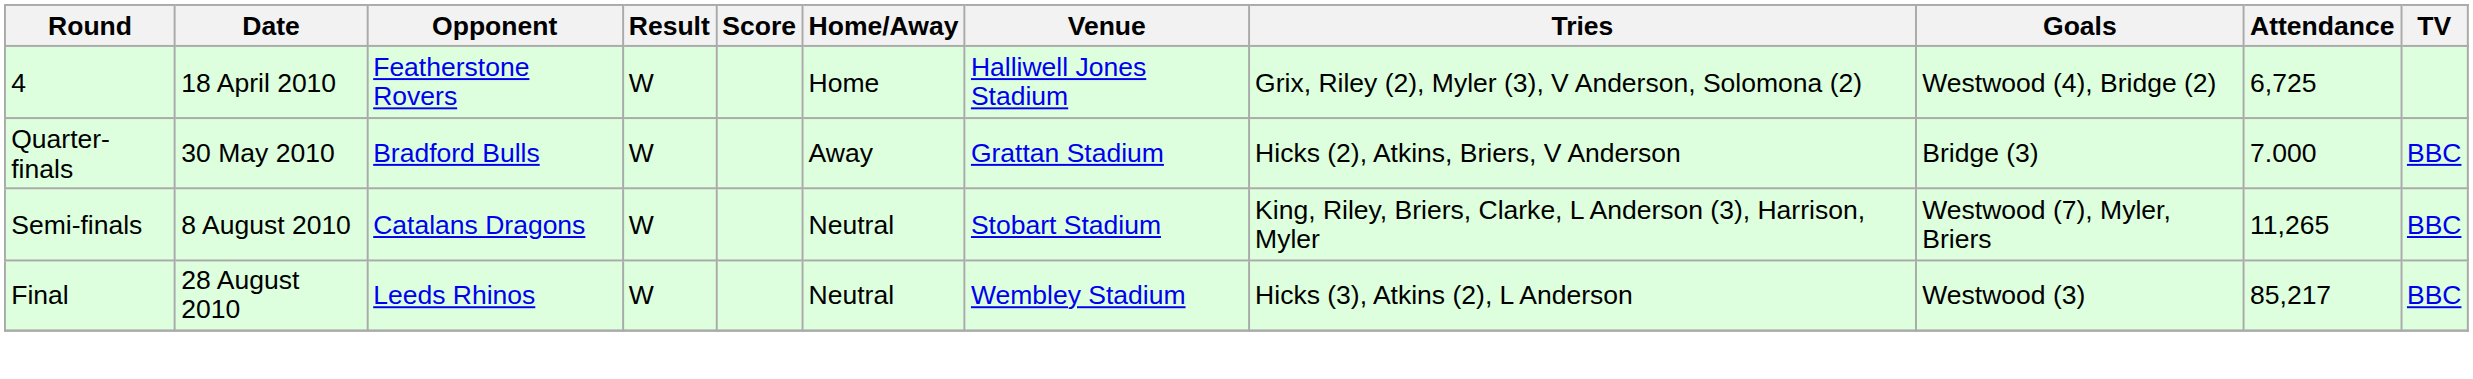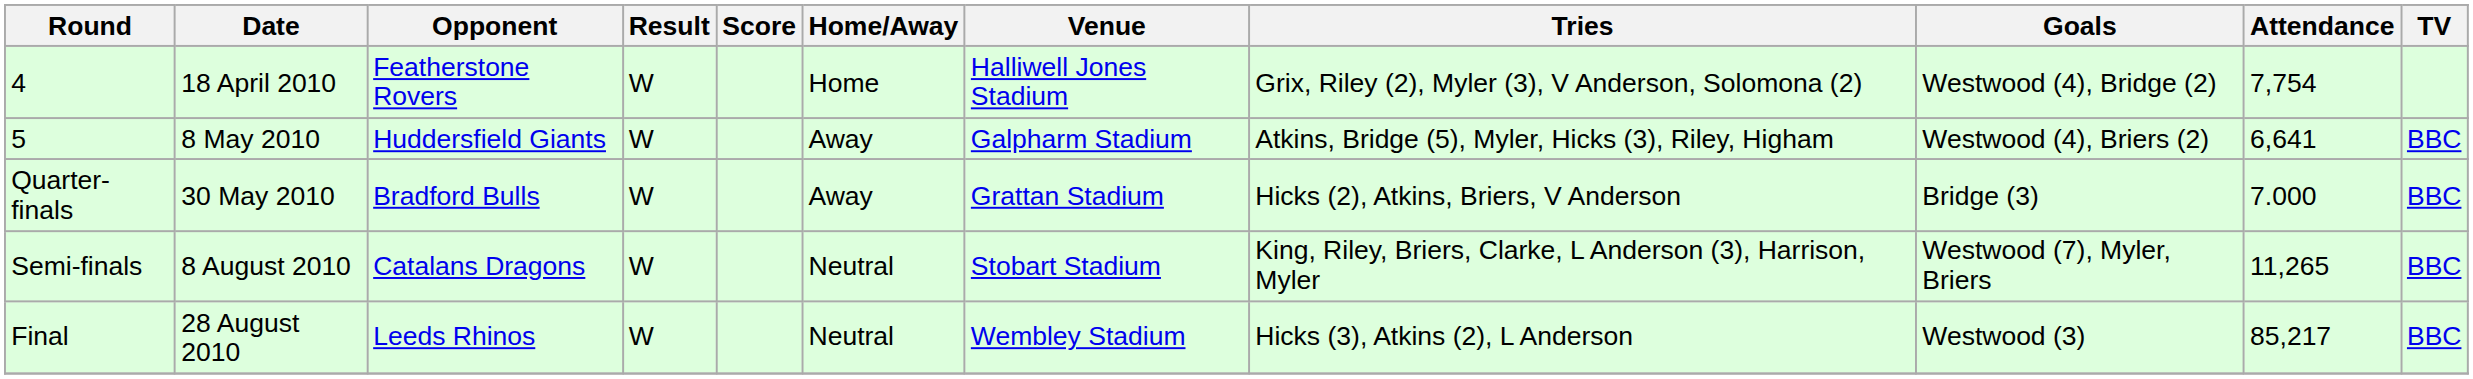 <table class="wikitable" style="font-size:85%;" width="100%">
 <tr>
 <th>Round</th>
 <th>Date</th>
 <th>Opponent</th>
 <th>Result</th>
 <th>Score</th>
 <th>Home/Away</th>
 <th>Venue</th>
 <th>Tries</th>
 <th>Goals</th>
 <th>Attendance</th>
 <th>TV</th>
 </tr>
 <tr bgcolor="#ddffdd">
 <td>4</td>
 <td>18 April 2010</td>
 <td> <a href='#'>Featherstone Rovers</a></td>
 <td>W</td>
 <td></td>
 <td>Home</td>
 <td><a href='#'>Halliwell Jones Stadium</a></td>
 <td>Grix, Riley (2), Myler (3), V Anderson, Solomona (2)</td>
 <td>Westwood (4), Bridge (2)</td>
-<td>6,725</td>
+<td>7,754</td>
 <td></td>
+</tr>
+<tr bgcolor="#ddffdd">
+<td>5</td>
+<td>8 May 2010</td>
+<td> <a href='#'>Huddersfield Giants</a></td>
+<td>W</td>
+<td></td>
+<td>Away</td>
+<td><a href='#'>Galpharm Stadium</a></td>
+<td>Atkins, Bridge (5), Myler, Hicks (3), Riley, Higham</td>
+<td>Westwood (4), Briers (2)</td>
+<td>6,641</td>
+<td><a href='#'>BBC</a></td>
 </tr>
 <tr bgcolor="ddffdd">
 <td>Quarter-finals</td>
 <td>30 May 2010</td>
 <td> <a href='#'>Bradford Bulls</a></td>
 <td>W</td>
 <td></td>
 <td>Away</td>
 <td><a href='#'>Grattan Stadium</a></td>
 <td>Hicks (2), Atkins, Briers, V Anderson</td>
 <td>Bridge (3)</td>
 <td>7.000</td>
 <td><a href='#'>BBC</a></td>
 </tr>
 <tr bgcolor="ddffdd">
 <td>Semi-finals</td>
 <td>8 August 2010</td>
 <td> <a href='#'>Catalans Dragons</a></td>
 <td>W</td>
 <td></td>
 <td>Neutral</td>
 <td><a href='#'>Stobart Stadium</a></td>
 <td>King, Riley, Briers, Clarke, L Anderson (3), Harrison, Myler</td>
 <td>Westwood (7), Myler, Briers</td>
 <td>11,265</td>
 <td><a href='#'>BBC</a></td>
 </tr>
 <tr bgcolor="ddffdd">
 <td>Final</td>
 <td>28 August 2010</td>
 <td> <a href='#'>Leeds Rhinos</a></td>
 <td>W</td>
 <td></td>
 <td>Neutral</td>
 <td><a href='#'>Wembley Stadium</a></td>
 <td>Hicks (3), Atkins (2), L Anderson</td>
 <td>Westwood (3)</td>
 <td>85,217</td>
 <td><a href='#'>BBC</a></td>
 </tr>
 <tr>
 </tr>
 </table>
